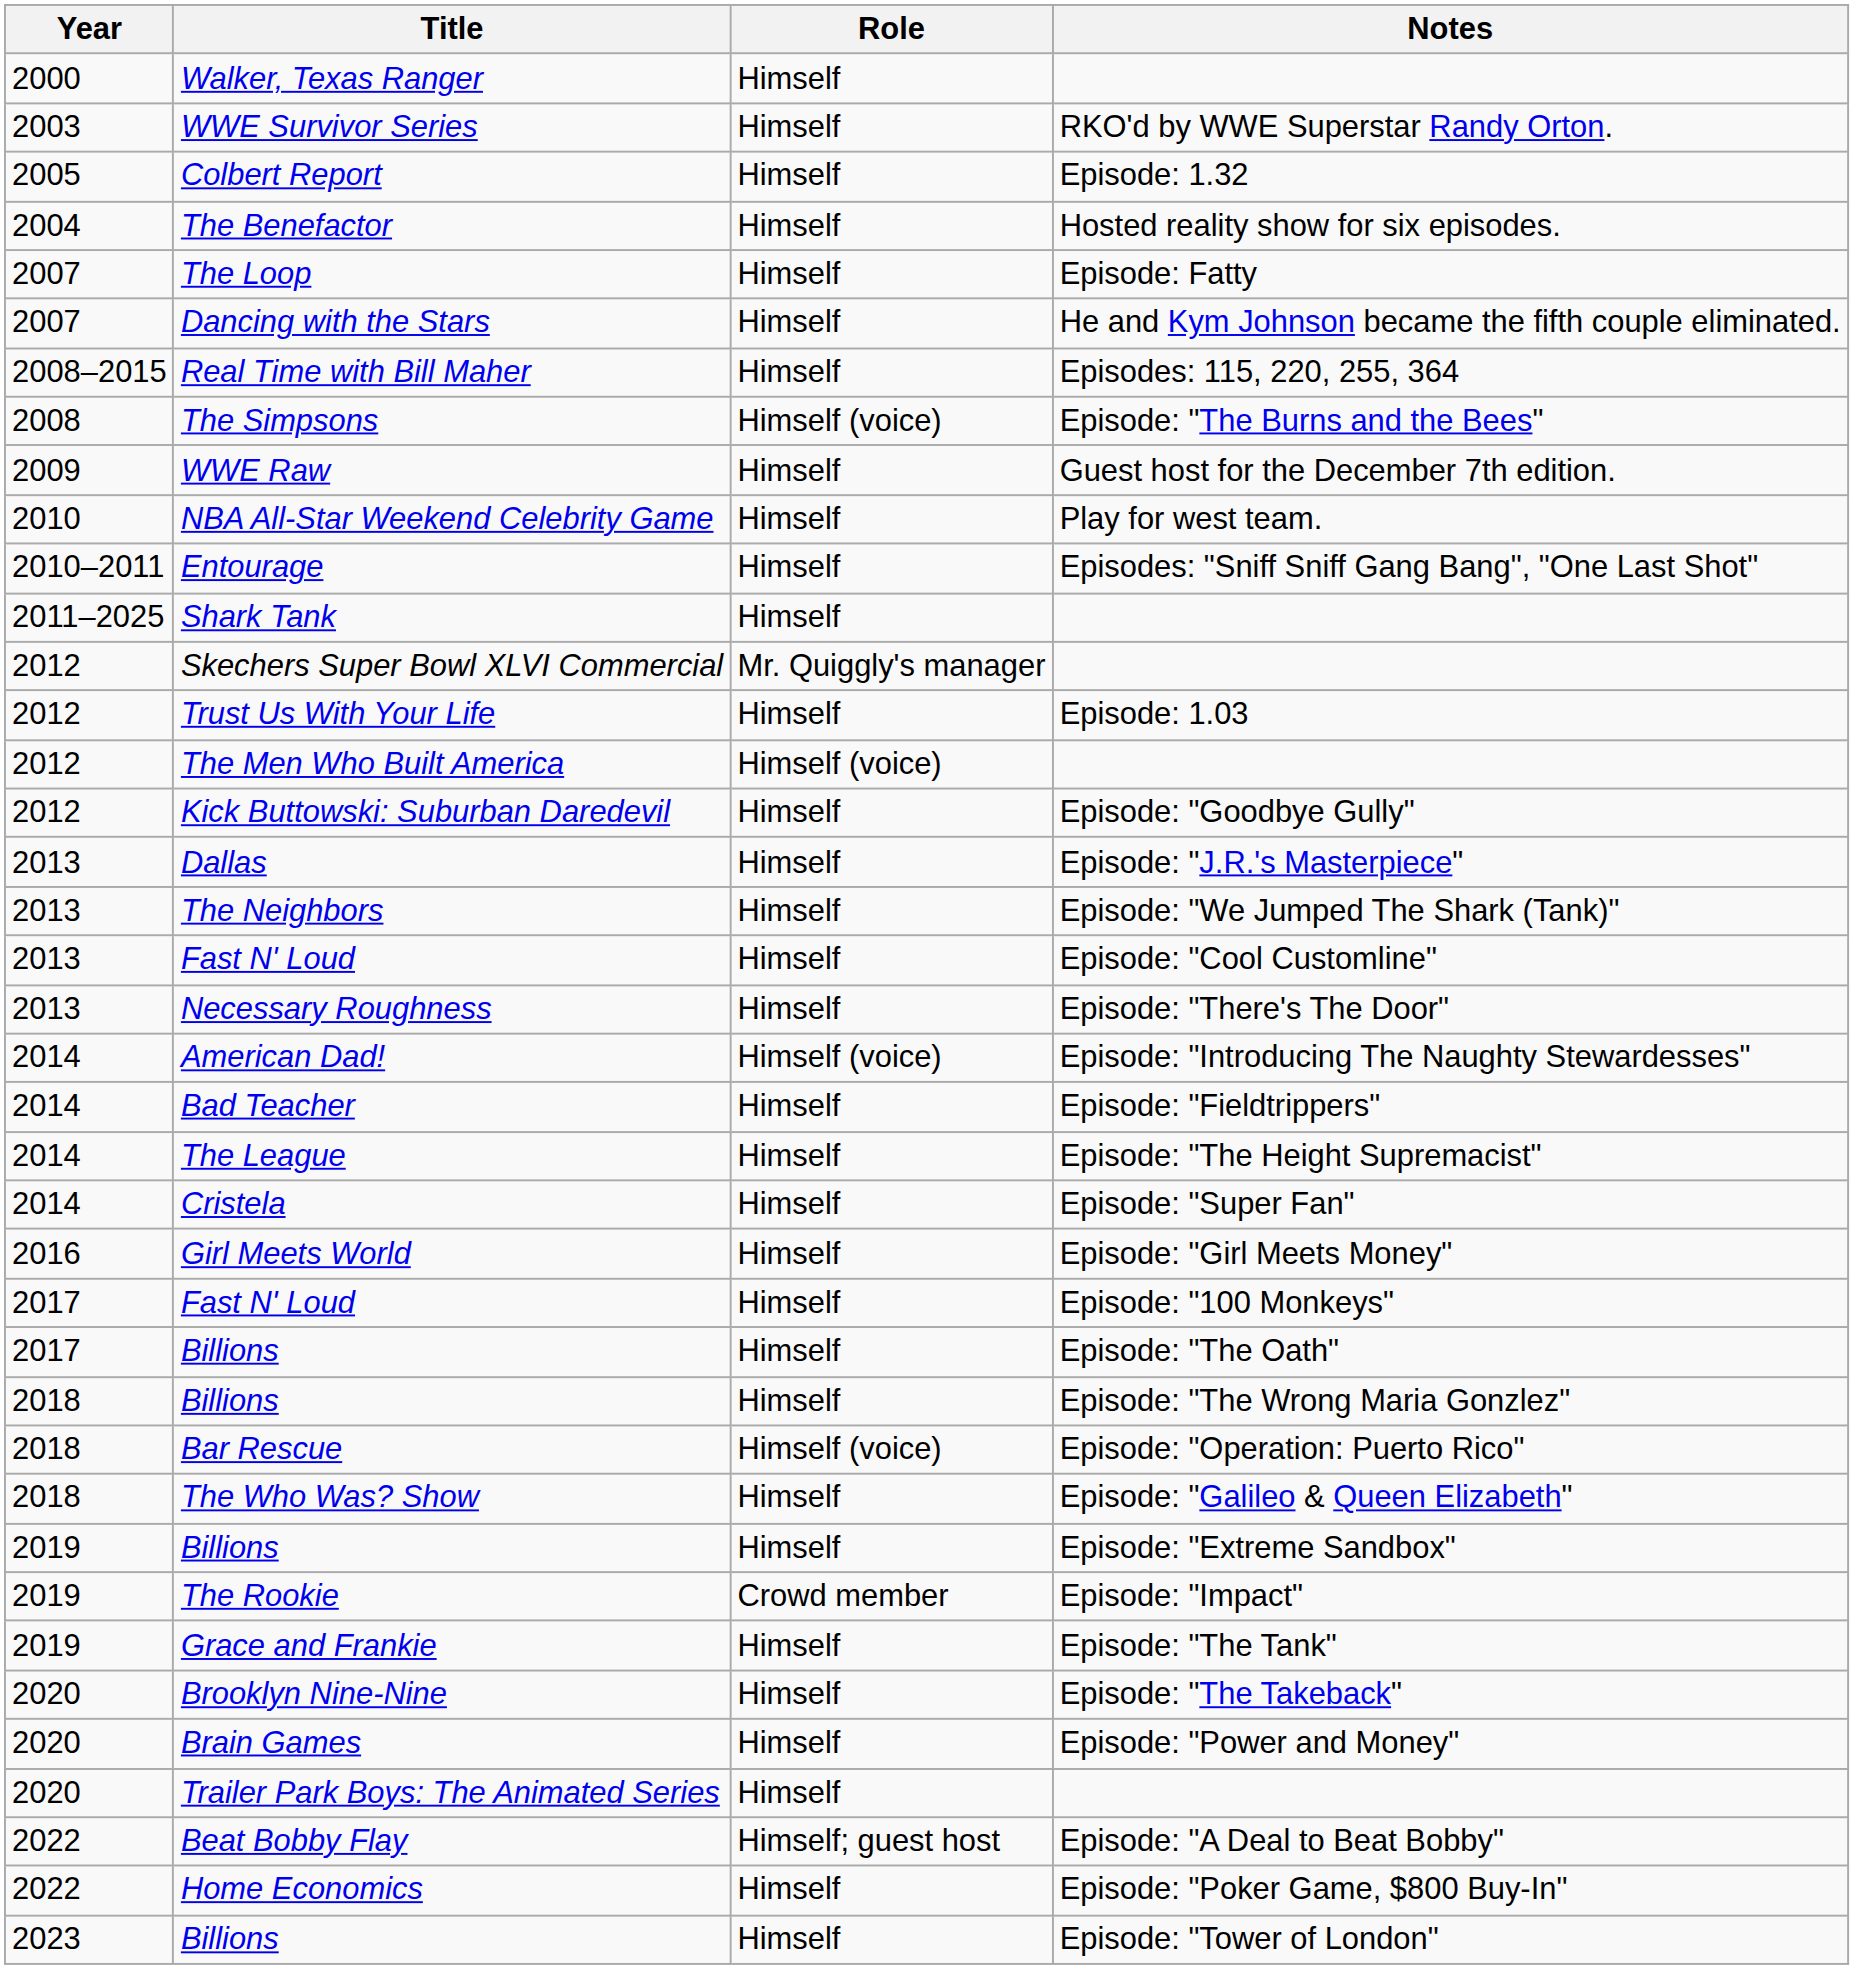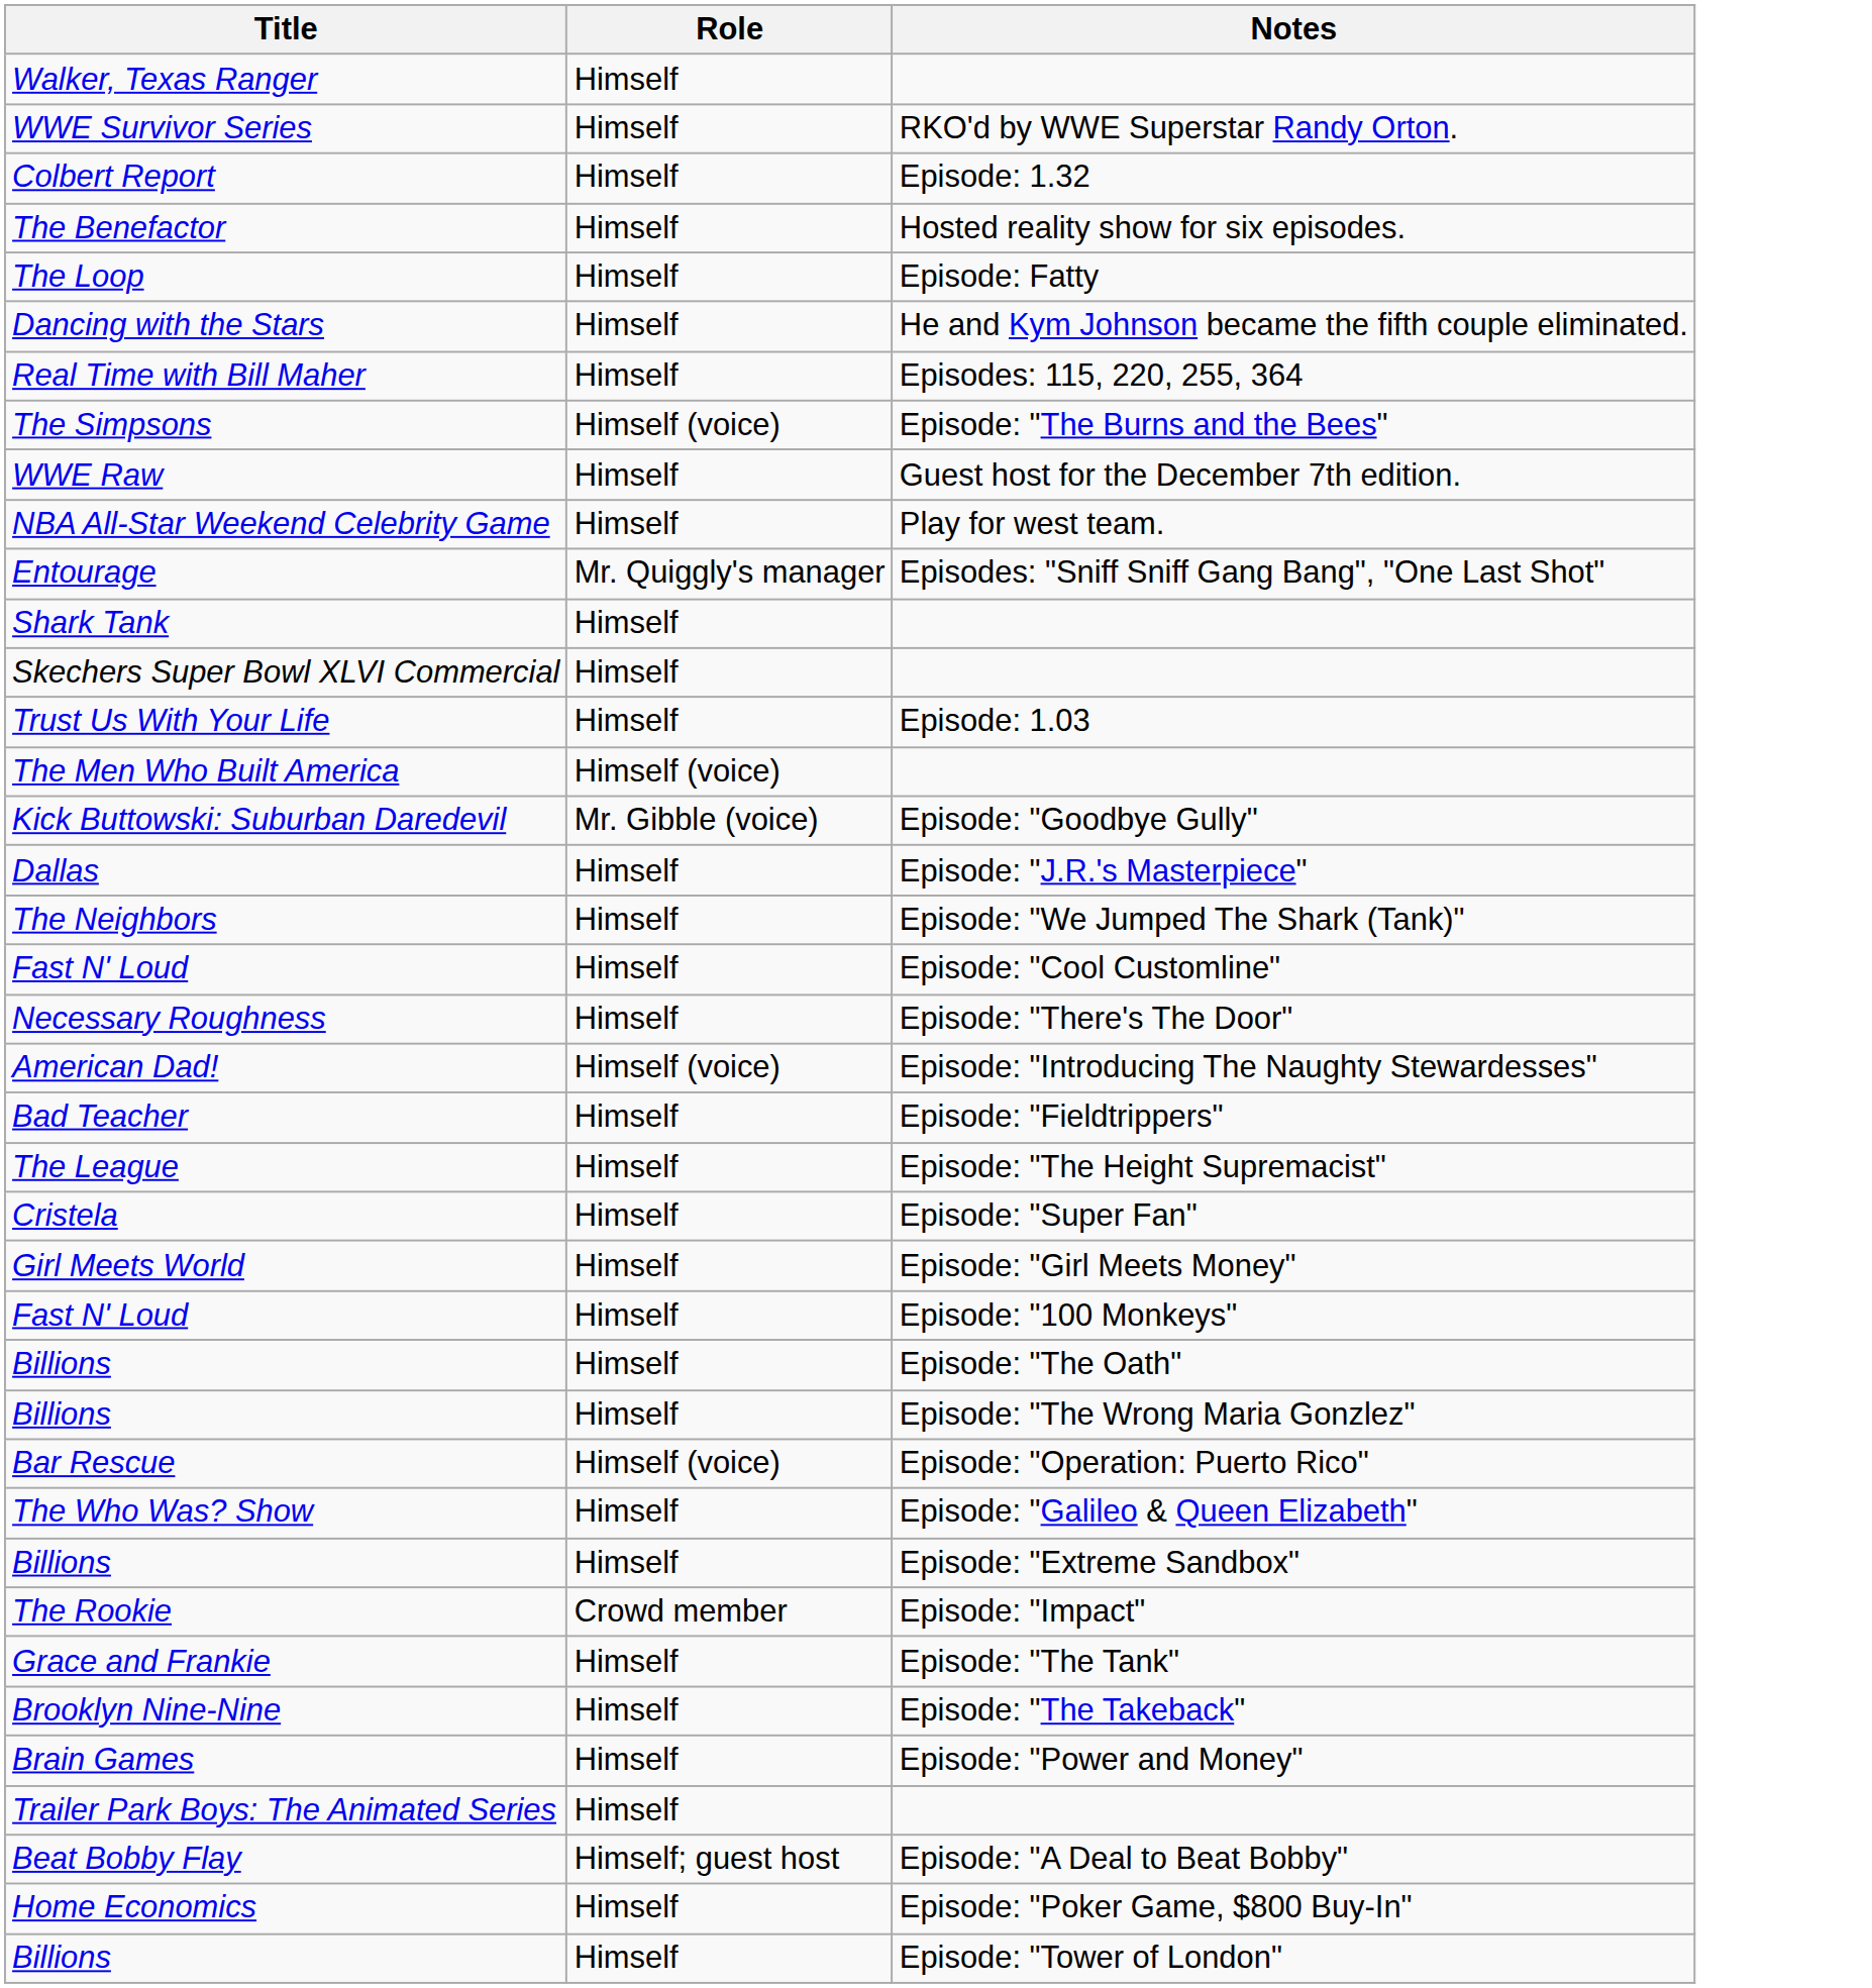 <table class="wikitable sortable">
 <tr>
-<th>Year</th>
 <th>Title</th>
 <th>Role</th>
 <th class="unsortable">Notes</th>
 </tr>
 <tr>
-<td>2000</td>
 <td><em><a href='#'>Walker, Texas Ranger</a></em></td>
 <td>Himself</td>
 <td></td>
 </tr>
 <tr>
-<td>2003</td>
 <td><em><a href='#'>WWE Survivor Series</a></em></td>
 <td>Himself</td>
 <td>RKO'd by WWE Superstar <a href='#'>Randy Orton</a>.</td>
 </tr>
 <tr>
-<td>2005</td>
 <td><em><a href='#'>Colbert Report</a></em></td>
 <td>Himself</td>
 <td>Episode: 1.32</td>
 </tr>
 <tr>
-<td>2004</td>
 <td><em><a href='#'>The Benefactor</a></em></td>
 <td>Himself</td>
 <td>Hosted reality show for six episodes.</td>
 </tr>
 <tr>
-<td>2007</td>
 <td><em><a href='#'>The Loop</a></em></td>
 <td>Himself</td>
 <td>Episode: Fatty</td>
 </tr>
 <tr>
-<td>2007</td>
 <td><em><a href='#'>Dancing with the Stars</a></em></td>
 <td>Himself</td>
 <td>He and <a href='#'>Kym Johnson</a> became the fifth couple eliminated.</td>
 </tr>
 <tr>
-<td>2008–2015</td>
 <td><em><a href='#'>Real Time with Bill Maher</a></em></td>
 <td>Himself</td>
 <td>Episodes: 115, 220, 255, 364</td>
 </tr>
 <tr>
-<td>2008</td>
 <td><em><a href='#'>The Simpsons</a></em></td>
 <td>Himself (voice)</td>
 <td>Episode: "<a href='#'>The Burns and the Bees</a>"</td>
 </tr>
 <tr>
-<td>2009</td>
 <td><em><a href='#'>WWE Raw</a></em></td>
 <td>Himself</td>
 <td>Guest host for the December 7th edition.</td>
 </tr>
 <tr>
-<td>2010</td>
 <td><em><a href='#'>NBA All-Star Weekend Celebrity Game</a></em></td>
 <td>Himself</td>
 <td>Play for west team.</td>
 </tr>
 <tr>
-<td>2010–2011</td>
 <td><em><a href='#'>Entourage</a></em></td>
-<td>Himself</td>
+<td>Mr. Quiggly's manager</td>
 <td>Episodes: "Sniff Sniff Gang Bang", "One Last Shot"</td>
 </tr>
 <tr>
-<td>2011–2025</td>
 <td><em><a href='#'>Shark Tank</a></em></td>
 <td>Himself</td>
 <td></td>
 </tr>
 <tr>
-<td>2012</td>
 <td><em>Skechers Super Bowl XLVI Commercial</em></td>
-<td>Mr. Quiggly's manager</td>
+<td>Himself</td>
 <td></td>
 </tr>
 <tr>
-<td>2012</td>
 <td><em><a href='#'>Trust Us With Your Life</a></em></td>
 <td>Himself</td>
 <td>Episode: 1.03</td>
 </tr>
 <tr>
-<td>2012</td>
 <td><em><a href='#'>The Men Who Built America</a></em></td>
 <td>Himself (voice)</td>
 <td></td>
 </tr>
 <tr>
-<td>2012</td>
 <td><em><a href='#'>Kick Buttowski: Suburban Daredevil</a></em></td>
-<td>Himself</td>
+<td>Mr. Gibble (voice)</td>
 <td>Episode: "Goodbye Gully"</td>
 </tr>
 <tr>
-<td>2013</td>
 <td><em><a href='#'>Dallas</a></em></td>
 <td>Himself</td>
 <td>Episode: "<a href='#'>J.R.'s Masterpiece</a>"</td>
 </tr>
 <tr>
-<td>2013</td>
 <td><em><a href='#'>The Neighbors</a></em></td>
 <td>Himself</td>
 <td>Episode: "We Jumped The Shark (Tank)"</td>
 </tr>
 <tr>
-<td>2013</td>
 <td><em><a href='#'>Fast N' Loud</a></em></td>
 <td>Himself</td>
 <td>Episode: "Cool Customline"</td>
 </tr>
 <tr>
-<td>2013</td>
 <td><em><a href='#'>Necessary Roughness</a></em></td>
 <td>Himself</td>
 <td>Episode: "There's The Door"</td>
 </tr>
 <tr>
-<td>2014</td>
 <td><em><a href='#'>American Dad!</a></em></td>
 <td>Himself (voice)</td>
 <td>Episode: "Introducing The Naughty Stewardesses"</td>
 </tr>
 <tr>
-<td>2014</td>
 <td><em><a href='#'>Bad Teacher</a></em></td>
 <td>Himself</td>
 <td>Episode: "Fieldtrippers"</td>
 </tr>
 <tr>
-<td>2014</td>
 <td><em><a href='#'>The League</a></em></td>
 <td>Himself</td>
 <td>Episode: "The Height Supremacist"</td>
 </tr>
 <tr>
-<td>2014</td>
 <td><em><a href='#'>Cristela</a></em></td>
 <td>Himself</td>
 <td>Episode: "Super Fan"</td>
 </tr>
 <tr>
-<td>2016</td>
 <td><em><a href='#'>Girl Meets World</a></em></td>
 <td>Himself</td>
 <td>Episode: "Girl Meets Money"</td>
 </tr>
 <tr>
-<td>2017</td>
 <td><em><a href='#'>Fast N' Loud</a></em></td>
 <td>Himself</td>
 <td>Episode: "100 Monkeys"</td>
 </tr>
 <tr>
-<td>2017</td>
 <td><em><a href='#'>Billions</a></em></td>
 <td>Himself</td>
 <td>Episode: "The Oath"</td>
 </tr>
 <tr>
-<td>2018</td>
 <td><em><a href='#'>Billions</a></em></td>
 <td>Himself</td>
 <td>Episode: "The Wrong Maria Gonzlez"</td>
 </tr>
 <tr>
-<td>2018</td>
 <td><em><a href='#'>Bar Rescue</a></em></td>
 <td>Himself (voice)</td>
 <td>Episode: "Operation: Puerto Rico"</td>
 </tr>
 <tr>
-<td>2018</td>
 <td><em><a href='#'>The Who Was? Show</a></em></td>
 <td>Himself</td>
 <td>Episode: "<a href='#'>Galileo</a> & <a href='#'>Queen Elizabeth</a>"</td>
 </tr>
 <tr>
-<td>2019</td>
 <td><em><a href='#'>Billions</a></em></td>
 <td>Himself</td>
 <td>Episode: "Extreme Sandbox"</td>
 </tr>
 <tr>
-<td>2019</td>
 <td><em><a href='#'>The Rookie</a></em></td>
 <td>Crowd member</td>
 <td>Episode: "Impact"</td>
 </tr>
 <tr>
-<td>2019</td>
 <td><em><a href='#'>Grace and Frankie</a></em></td>
 <td>Himself</td>
 <td>Episode: "The Tank"</td>
 </tr>
 <tr>
-<td>2020</td>
 <td><em><a href='#'>Brooklyn Nine-Nine</a></em></td>
 <td>Himself</td>
 <td>Episode: "<a href='#'>The Takeback</a>"</td>
 </tr>
 <tr>
-<td>2020</td>
 <td><em><a href='#'>Brain Games</a></em></td>
 <td>Himself</td>
 <td>Episode: "Power and Money"</td>
 </tr>
 <tr>
-<td>2020</td>
 <td><em><a href='#'>Trailer Park Boys: The Animated Series</a></em></td>
 <td>Himself</td>
 <td></td>
 </tr>
 <tr>
-<td>2022</td>
 <td><em><a href='#'>Beat Bobby Flay</a></em></td>
 <td>Himself; guest host</td>
 <td>Episode: "A Deal to Beat Bobby"</td>
 </tr>
 <tr>
-<td>2022</td>
 <td><em><a href='#'>Home Economics</a></em></td>
 <td>Himself</td>
 <td>Episode: "Poker Game, $800 Buy-In"</td>
 </tr>
 <tr>
-<td>2023</td>
 <td><em><a href='#'>Billions</a></em></td>
 <td>Himself</td>
 <td>Episode: "Tower of London"</td>
 </tr>
 </table>
